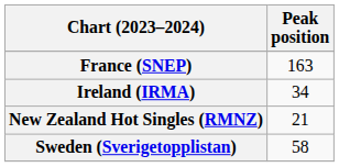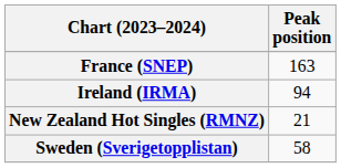 <table class="wikitable sortable plainrowheaders" style="text-align:center">
 <tr>
 <th scope="col">Chart (2023–2024)</th>
 <th scope="col">Peak<br>position</th>
 </tr>
 <tr>
 </tr>
 <tr>
 <th scope="row">France (<a href='#'>SNEP</a>)</th>
 <td>163</td>
 </tr>
 <tr>
 <th scope="row">Ireland (<a href='#'>IRMA</a>)</th>
-<td>34</td>
+<td>94</td>
 </tr>
 <tr>
 <th scope="row">New Zealand Hot Singles (<a href='#'>RMNZ</a>)</th>
 <td>21</td>
 </tr>
 <tr>
 <th scope="row">Sweden (<a href='#'>Sverigetopplistan</a>)</th>
 <td>58</td>
 </tr>
 <tr>
 </tr>
 </table>
